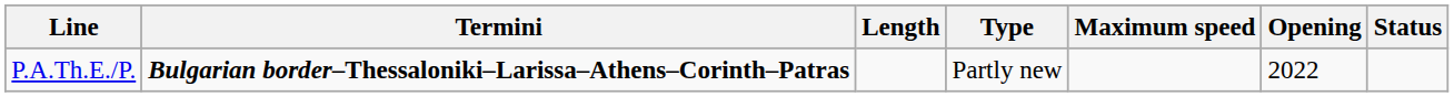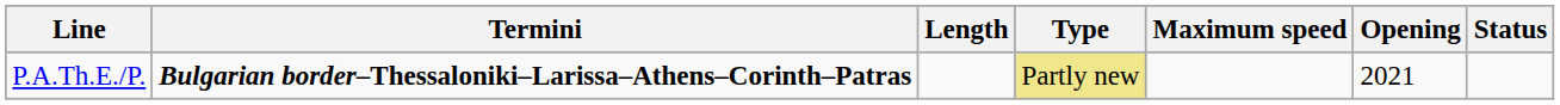 <table class="wikitable sortable static-row-numbers static-row-header-hash" style="font-size:small;">
 <tr>
 <th>Line</th>
 <th>Termini</th>
 <th data-sort-type="number">Length</th>
 <th>Type</th>
 <th>Maximum speed</th>
 <th>Opening</th>
 <th>Status</th>
 </tr>
 <tr>
 <td><a href='#'>P.A.Th.E./P.</a></td>
 <td><strong><em>Bulgarian border</em>–Thessaloniki–Larissa–Athens–Corinth–Patras</strong></td>
 <td></td>
-<td>Partly new</td>
+<td style="background: khaki;">Partly new</td>
 <td></td>
-<td>2022</td>
+<td>2021</td>
 <td></td>
 </tr>
 </table>
